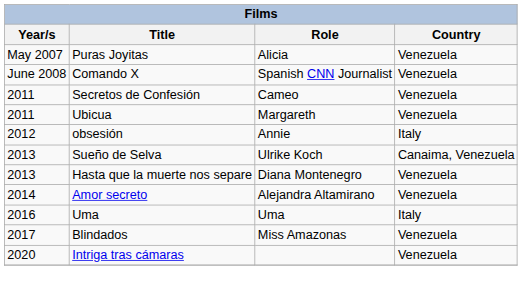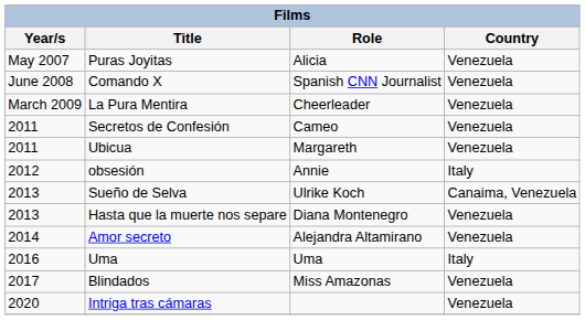 <table class="wikitable">
 <tr>
 <th colspan="4" style="background: LightSteelBlue;">Films</th>
 </tr>
 <tr>
 <th>Year/s</th>
 <th>Title</th>
 <th>Role</th>
 <th>Country</th>
 </tr>
 <tr>
 <td>May 2007</td>
 <td>Puras Joyitas</td>
 <td>Alicia</td>
 <td>Venezuela</td>
 </tr>
 <tr>
 <td>June 2008</td>
 <td>Comando X</td>
 <td>Spanish <a href='#'>CNN</a> Journalist</td>
+<td>Venezuela</td>
+</tr>
+<tr>
+<td>March 2009</td>
+<td>La Pura Mentira</td>
+<td>Cheerleader</td>
 <td>Venezuela</td>
 </tr>
 <tr>
 <td>2011</td>
 <td>Secretos de Confesión</td>
 <td>Cameo</td>
 <td>Venezuela</td>
 </tr>
 <tr>
 <td>2011</td>
 <td>Ubicua</td>
 <td>Margareth</td>
 <td>Venezuela</td>
 </tr>
 <tr>
 <td>2012</td>
 <td>obsesión</td>
 <td>Annie</td>
 <td>Italy</td>
 </tr>
 <tr>
 <td>2013</td>
 <td>Sueño de Selva</td>
 <td>Ulrike Koch</td>
 <td>Canaima, Venezuela</td>
 </tr>
 <tr>
 <td>2013</td>
 <td>Hasta que la muerte nos separe</td>
 <td>Diana Montenegro</td>
 <td>Venezuela</td>
 </tr>
 <tr>
 <td>2014</td>
 <td><a href='#'>Amor secreto</a></td>
 <td>Alejandra Altamirano</td>
 <td>Venezuela</td>
 </tr>
 <tr>
 <td>2016</td>
 <td>Uma</td>
 <td>Uma</td>
 <td>Italy</td>
 </tr>
 <tr>
 <td>2017</td>
 <td>Blindados</td>
 <td>Miss Amazonas</td>
 <td>Venezuela</td>
 </tr>
 <tr>
 <td>2020</td>
 <td><a href='#'>Intriga tras cámaras</a></td>
 <td></td>
 <td>Venezuela</td>
 </tr>
 <tr>
 </tr>
 </table>
